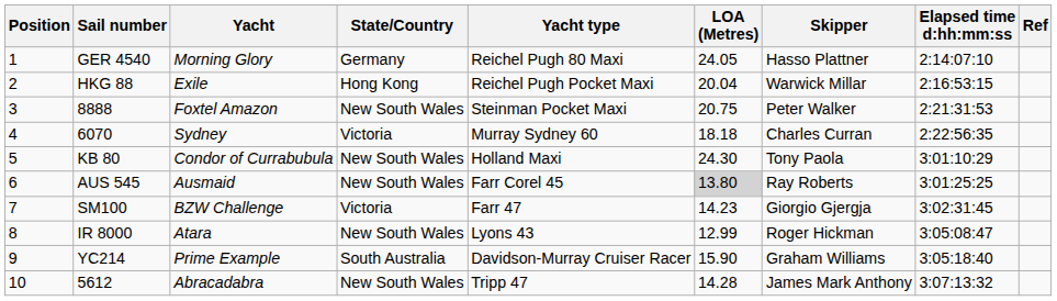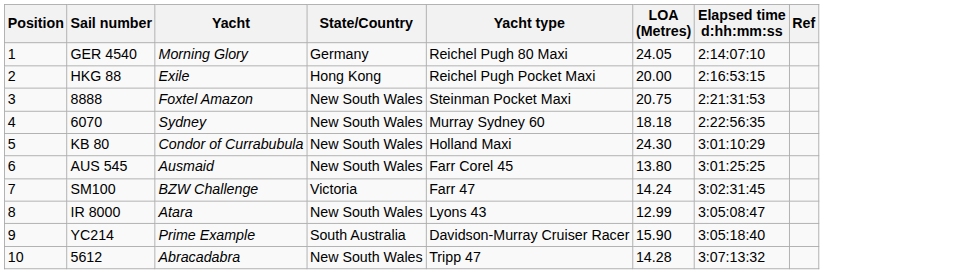 <table class="wikitable">
 <tr>
 <th>Position</th>
 <th>Sail number</th>
 <th>Yacht</th>
 <th>State/Country</th>
 <th>Yacht type</th>
 <th>LOA <br>(Metres)</th>
-<th>Skipper</th>
 <th>Elapsed time <br>d:hh:mm:ss</th>
 <th>Ref</th>
 </tr>
 <tr>
 <td>1</td>
 <td>GER 4540</td>
 <td><em>Morning Glory</em></td>
 <td> Germany</td>
 <td>Reichel Pugh 80 Maxi</td>
 <td>24.05</td>
-<td>Hasso Plattner</td>
 <td>2:14:07:10</td>
 <td></td>
 </tr>
 <tr>
 <td>2</td>
 <td>HKG 88</td>
 <td><em>Exile</em></td>
 <td> Hong Kong</td>
 <td>Reichel Pugh Pocket Maxi</td>
-<td>20.04</td>
-<td>Warwick Millar</td>
+<td>20.00</td>
 <td>2:16:53:15</td>
 <td></td>
 </tr>
 <tr>
 <td>3</td>
 <td>8888</td>
 <td><em>Foxtel Amazon</em></td>
 <td> New South Wales</td>
 <td>Steinman Pocket Maxi</td>
 <td>20.75</td>
-<td>Peter Walker</td>
 <td>2:21:31:53</td>
 <td></td>
 </tr>
 <tr>
 <td>4</td>
 <td>6070</td>
 <td><em>Sydney</em></td>
-<td> Victoria</td>
+<td> New South Wales</td>
 <td>Murray Sydney 60</td>
 <td>18.18</td>
-<td>Charles Curran</td>
 <td>2:22:56:35</td>
 <td></td>
 </tr>
 <tr>
 <td>5</td>
 <td>KB 80</td>
 <td><em>Condor of Currabubula</em></td>
 <td> New South Wales</td>
 <td>Holland Maxi</td>
 <td>24.30</td>
-<td>Tony Paola</td>
 <td>3:01:10:29</td>
 <td></td>
 </tr>
 <tr>
 <td>6</td>
 <td>AUS 545</td>
 <td><em>Ausmaid</em></td>
 <td> New South Wales</td>
 <td>Farr Corel 45</td>
-<td style="background: lightgrey;">13.80</td>
-<td>Ray Roberts</td>
+<td>13.80</td>
 <td>3:01:25:25</td>
 <td></td>
 </tr>
 <tr>
 <td>7</td>
 <td>SM100</td>
 <td><em>BZW Challenge</em></td>
 <td> Victoria</td>
 <td>Farr 47</td>
-<td>14.23</td>
-<td>Giorgio Gjergja</td>
+<td>14.24</td>
 <td>3:02:31:45</td>
 <td></td>
 </tr>
 <tr>
 <td>8</td>
 <td>IR 8000</td>
 <td><em>Atara</em></td>
 <td> New South Wales</td>
 <td>Lyons 43</td>
 <td>12.99</td>
-<td>Roger Hickman</td>
 <td>3:05:08:47</td>
 <td></td>
 </tr>
 <tr>
 <td>9</td>
 <td>YC214</td>
 <td><em>Prime Example</em></td>
 <td> South Australia</td>
 <td>Davidson-Murray Cruiser Racer</td>
 <td>15.90</td>
-<td>Graham Williams</td>
 <td>3:05:18:40</td>
 <td></td>
 </tr>
 <tr>
 <td>10</td>
 <td>5612</td>
 <td><em>Abracadabra</em></td>
 <td> New South Wales</td>
 <td>Tripp 47</td>
 <td>14.28</td>
-<td>James Mark Anthony</td>
 <td>3:07:13:32</td>
 <td></td>
 </tr>
 </table>
